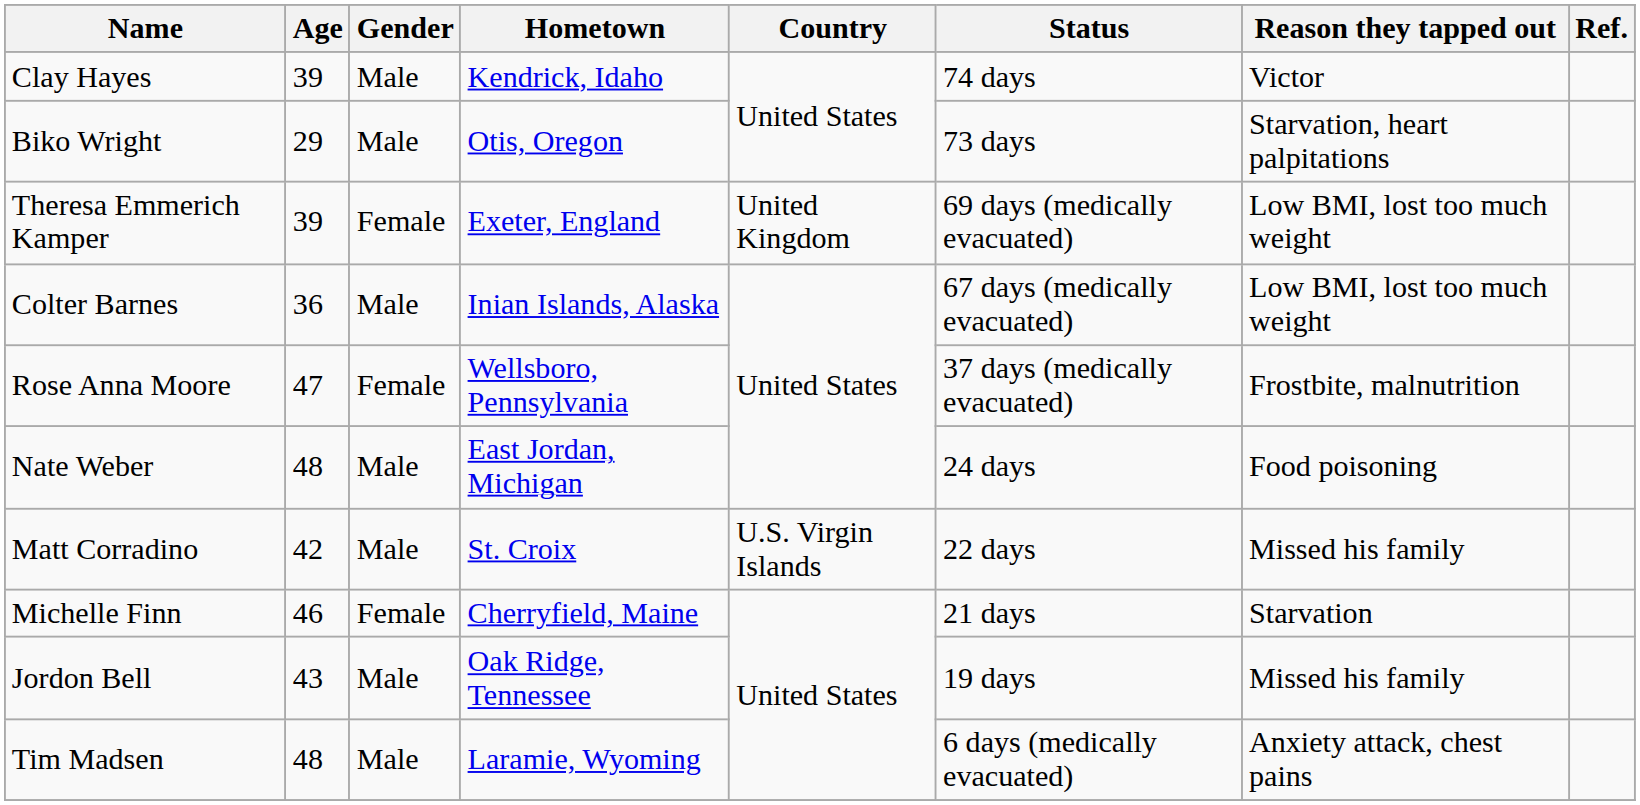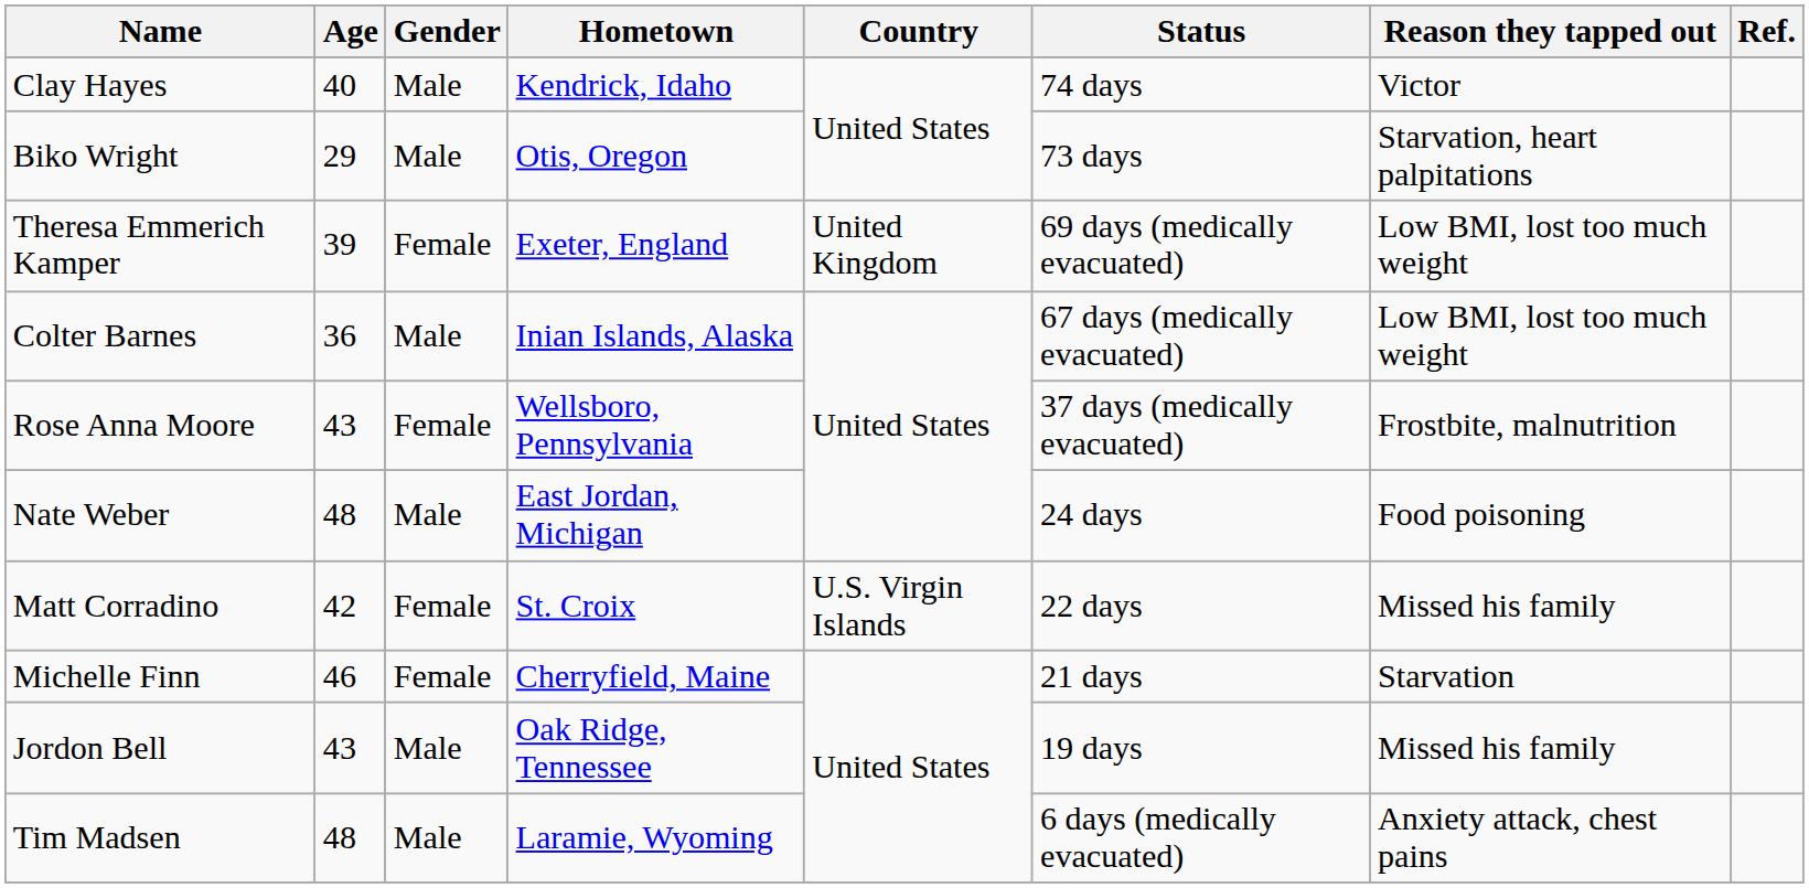 <table class="wikitable sortable">
 <tr>
 <th>Name</th>
 <th>Age</th>
 <th>Gender</th>
 <th>Hometown</th>
 <th>Country</th>
 <th>Status</th>
 <th>Reason they tapped out</th>
 <th>Ref.</th>
 </tr>
 <tr>
 <td>Clay Hayes</td>
-<td>39</td>
+<td>40</td>
 <td>Male</td>
 <td><a href='#'>Kendrick, Idaho</a></td>
 <td rowspan="2">United States</td>
 <td>74 days</td>
 <td>Victor</td>
 <td></td>
 </tr>
 <tr>
 <td>Biko Wright</td>
 <td>29</td>
 <td>Male</td>
 <td><a href='#'>Otis, Oregon</a></td>
 <td>73 days</td>
 <td>Starvation, heart palpitations</td>
 <td></td>
 </tr>
 <tr>
 <td>Theresa Emmerich Kamper</td>
 <td>39</td>
 <td>Female</td>
 <td><a href='#'>Exeter, England</a></td>
 <td>United Kingdom</td>
 <td>69 days (medically evacuated)</td>
 <td>Low BMI, lost too much weight</td>
 <td></td>
 </tr>
 <tr>
 <td>Colter Barnes</td>
 <td>36</td>
 <td>Male</td>
 <td><a href='#'>Inian Islands, Alaska</a></td>
 <td rowspan="3">United States</td>
 <td>67 days (medically evacuated)</td>
 <td>Low BMI, lost too much weight</td>
 <td></td>
 </tr>
 <tr>
 <td>Rose Anna Moore</td>
-<td>47</td>
+<td>43</td>
 <td>Female</td>
 <td><a href='#'>Wellsboro, Pennsylvania</a></td>
 <td>37 days (medically evacuated)</td>
 <td>Frostbite, malnutrition</td>
 <td></td>
 </tr>
 <tr>
 <td>Nate Weber</td>
 <td>48</td>
 <td>Male</td>
 <td><a href='#'>East Jordan, Michigan</a></td>
 <td>24 days</td>
 <td>Food poisoning</td>
 <td></td>
 </tr>
 <tr>
 <td>Matt Corradino</td>
 <td>42</td>
-<td>Male</td>
+<td>Female</td>
 <td><a href='#'>St. Croix</a></td>
 <td>U.S. Virgin Islands</td>
 <td>22 days</td>
 <td>Missed his family</td>
 <td></td>
 </tr>
 <tr>
 <td>Michelle Finn</td>
 <td>46</td>
 <td>Female</td>
 <td><a href='#'>Cherryfield, Maine</a></td>
 <td rowspan="3">United States</td>
 <td>21 days</td>
 <td>Starvation</td>
 <td></td>
 </tr>
 <tr>
 <td>Jordon Bell</td>
 <td>43</td>
 <td>Male</td>
 <td><a href='#'>Oak Ridge, Tennessee</a></td>
 <td>19 days</td>
 <td>Missed his family</td>
 <td></td>
 </tr>
 <tr>
 <td>Tim Madsen</td>
 <td>48</td>
 <td>Male</td>
 <td><a href='#'>Laramie, Wyoming</a></td>
 <td>6 days (medically evacuated)</td>
 <td>Anxiety attack, chest pains</td>
 <td></td>
 </tr>
 <tr>
 </tr>
 </table>
